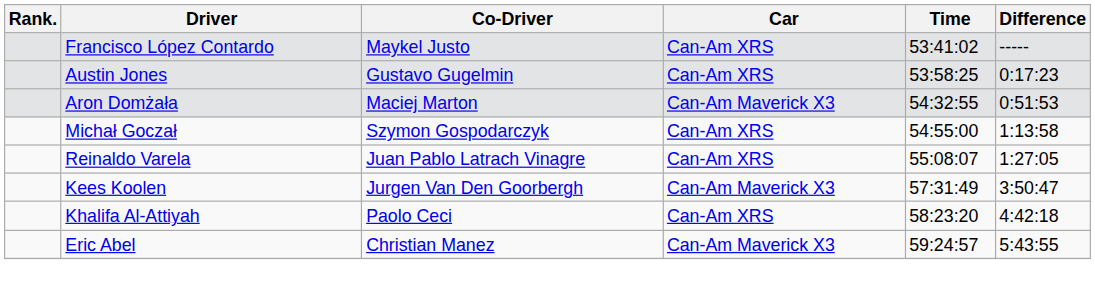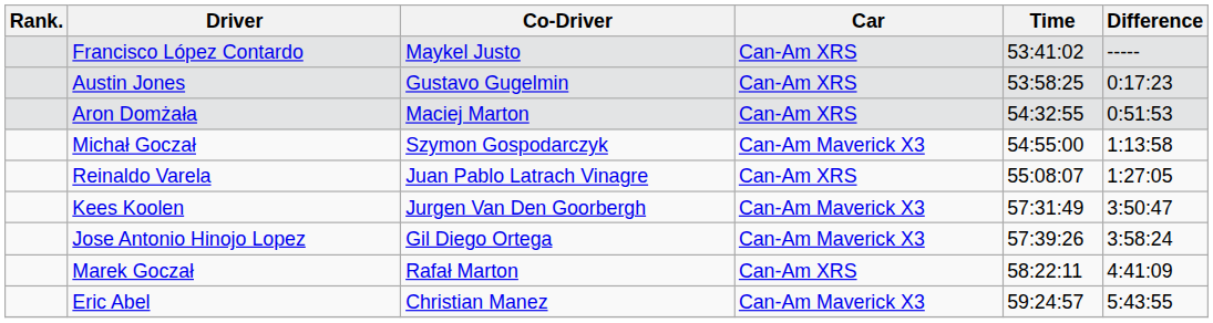 <table class="wikitable" style="font-size:95%">
 <tr>
 <th>Rank.</th>
 <th width="250px">Driver</th>
 <th width="250px">Co-Driver</th>
 <th width="200px">Car</th>
 <th width="70px">Time</th>
 <th width="70px">Difference</th>
 </tr>
 <tr bgcolor=#E3E4E5>
 <td></td>
 <td> <a href='#'>Francisco López Contardo</a></td>
 <td> <a href='#'>Maykel Justo</a></td>
 <td><a href='#'>Can-Am XRS</a></td>
 <td>53:41:02</td>
 <td>-----</td>
 </tr>
 <tr bgcolor=#E3E4E5>
 <td></td>
 <td> <a href='#'>Austin Jones</a></td>
 <td> <a href='#'>Gustavo Gugelmin</a></td>
 <td><a href='#'>Can-Am XRS</a></td>
 <td>53:58:25</td>
 <td>0:17:23</td>
 </tr>
 <tr bgcolor=#E3E4E5>
 <td></td>
 <td> <a href='#'>Aron Domżała</a></td>
 <td> <a href='#'>Maciej Marton</a></td>
-<td><a href='#'>Can-Am Maverick X3</a></td>
+<td><a href='#'>Can-Am XRS</a></td>
 <td>54:32:55</td>
 <td>0:51:53</td>
 </tr>
 <tr>
 <td></td>
 <td> <a href='#'>Michał Goczał</a></td>
 <td> <a href='#'>Szymon Gospodarczyk</a></td>
-<td><a href='#'>Can-Am XRS</a></td>
+<td><a href='#'>Can-Am Maverick X3</a></td>
 <td>54:55:00</td>
 <td>1:13:58</td>
 </tr>
 <tr>
 <td></td>
 <td> <a href='#'>Reinaldo Varela</a></td>
 <td> <a href='#'>Juan Pablo Latrach Vinagre</a></td>
 <td><a href='#'>Can-Am XRS</a></td>
 <td>55:08:07</td>
 <td>1:27:05</td>
 </tr>
 <tr>
 <td></td>
 <td> <a href='#'>Kees Koolen</a></td>
 <td> <a href='#'>Jurgen Van Den Goorbergh</a></td>
 <td><a href='#'>Can-Am Maverick X3</a></td>
 <td>57:31:49</td>
 <td>3:50:47</td>
 </tr>
 <tr>
 <td></td>
-<td> <a href='#'>Khalifa Al-Attiyah</a></td>
-<td> <a href='#'>Paolo Ceci</a></td>
+<td> <a href='#'>Jose Antonio Hinojo Lopez</a></td>
+<td> <a href='#'>Gil Diego Ortega</a></td>
+<td><a href='#'>Can-Am Maverick X3</a></td>
+<td>57:39:26</td>
+<td>3:58:24</td>
+</tr>
+<tr>
+<td></td>
+<td> <a href='#'>Marek Goczał</a></td>
+<td> <a href='#'>Rafał Marton</a></td>
 <td><a href='#'>Can-Am XRS</a></td>
-<td>58:23:20</td>
-<td>4:42:18</td>
+<td>58:22:11</td>
+<td>4:41:09</td>
 </tr>
 <tr>
 <td></td>
 <td> <a href='#'>Eric Abel</a></td>
 <td> <a href='#'>Christian Manez</a></td>
 <td><a href='#'>Can-Am Maverick X3</a></td>
 <td>59:24:57</td>
 <td>5:43:55</td>
 </tr>
 <tr>
 </tr>
 </table>
